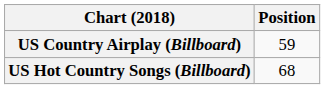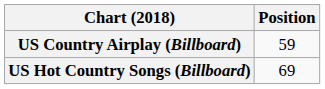 <table class="wikitable sortable plainrowheaders" style="text-align:center">
 <tr>
 <th scope="col">Chart (2018)</th>
 <th scope="col">Position</th>
 </tr>
 <tr>
 <th scope="row">US Country Airplay (<em>Billboard</em>)</th>
 <td>59</td>
 </tr>
 <tr>
 <th scope="row">US Hot Country Songs (<em>Billboard</em>)</th>
-<td>68</td>
+<td>69</td>
 </tr>
 </table>
